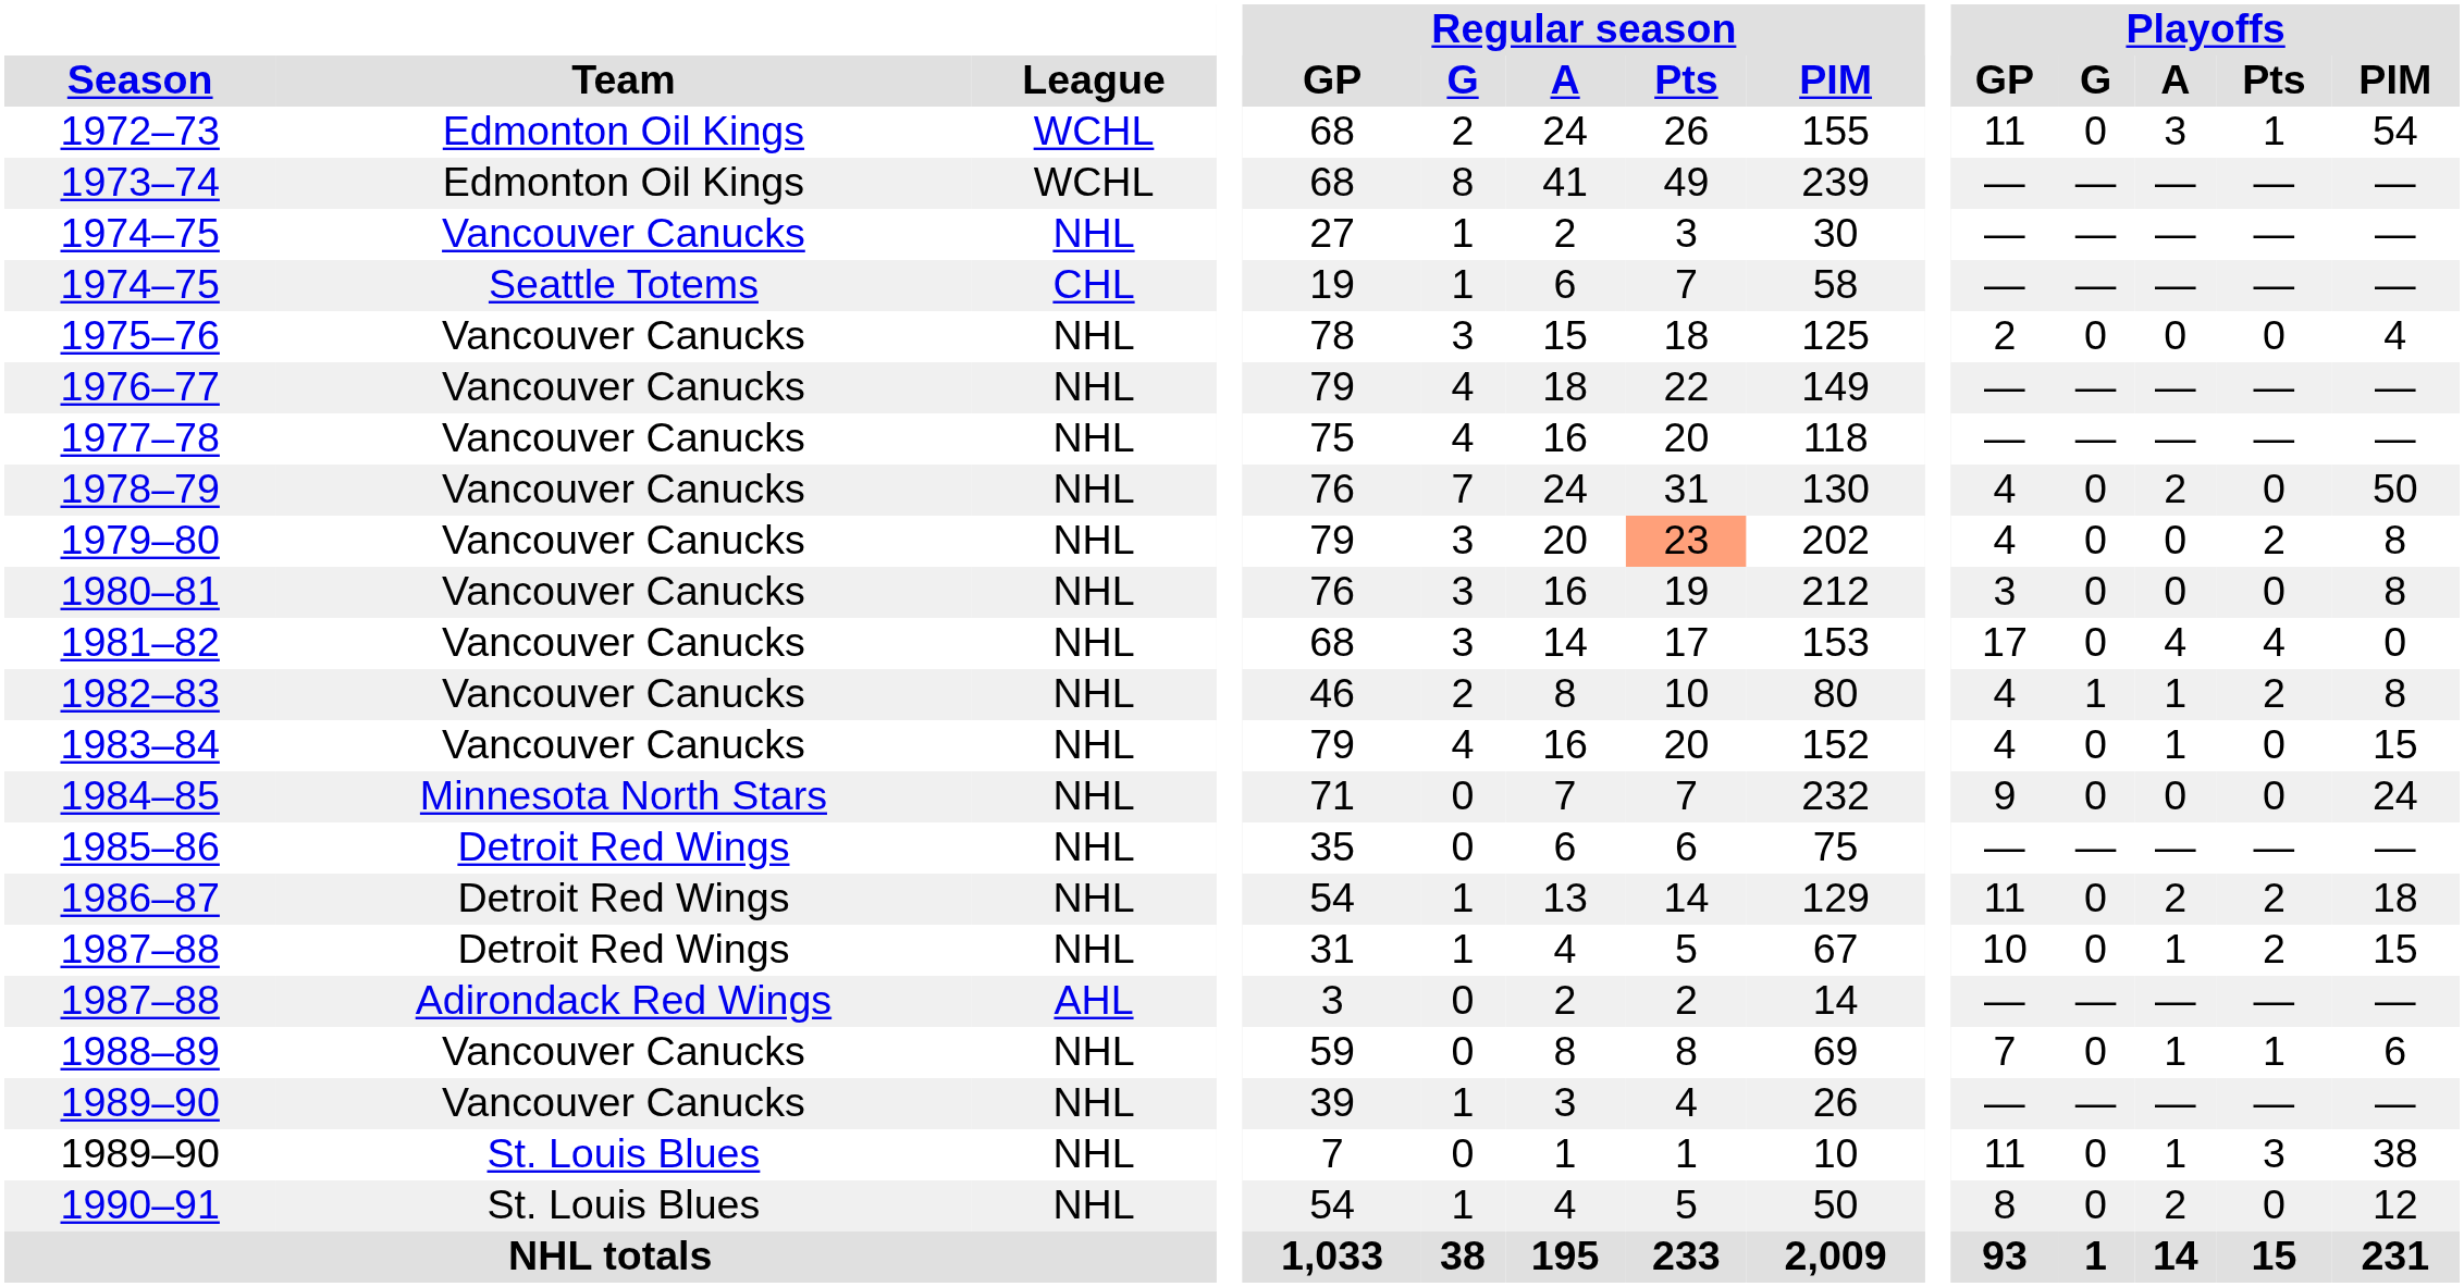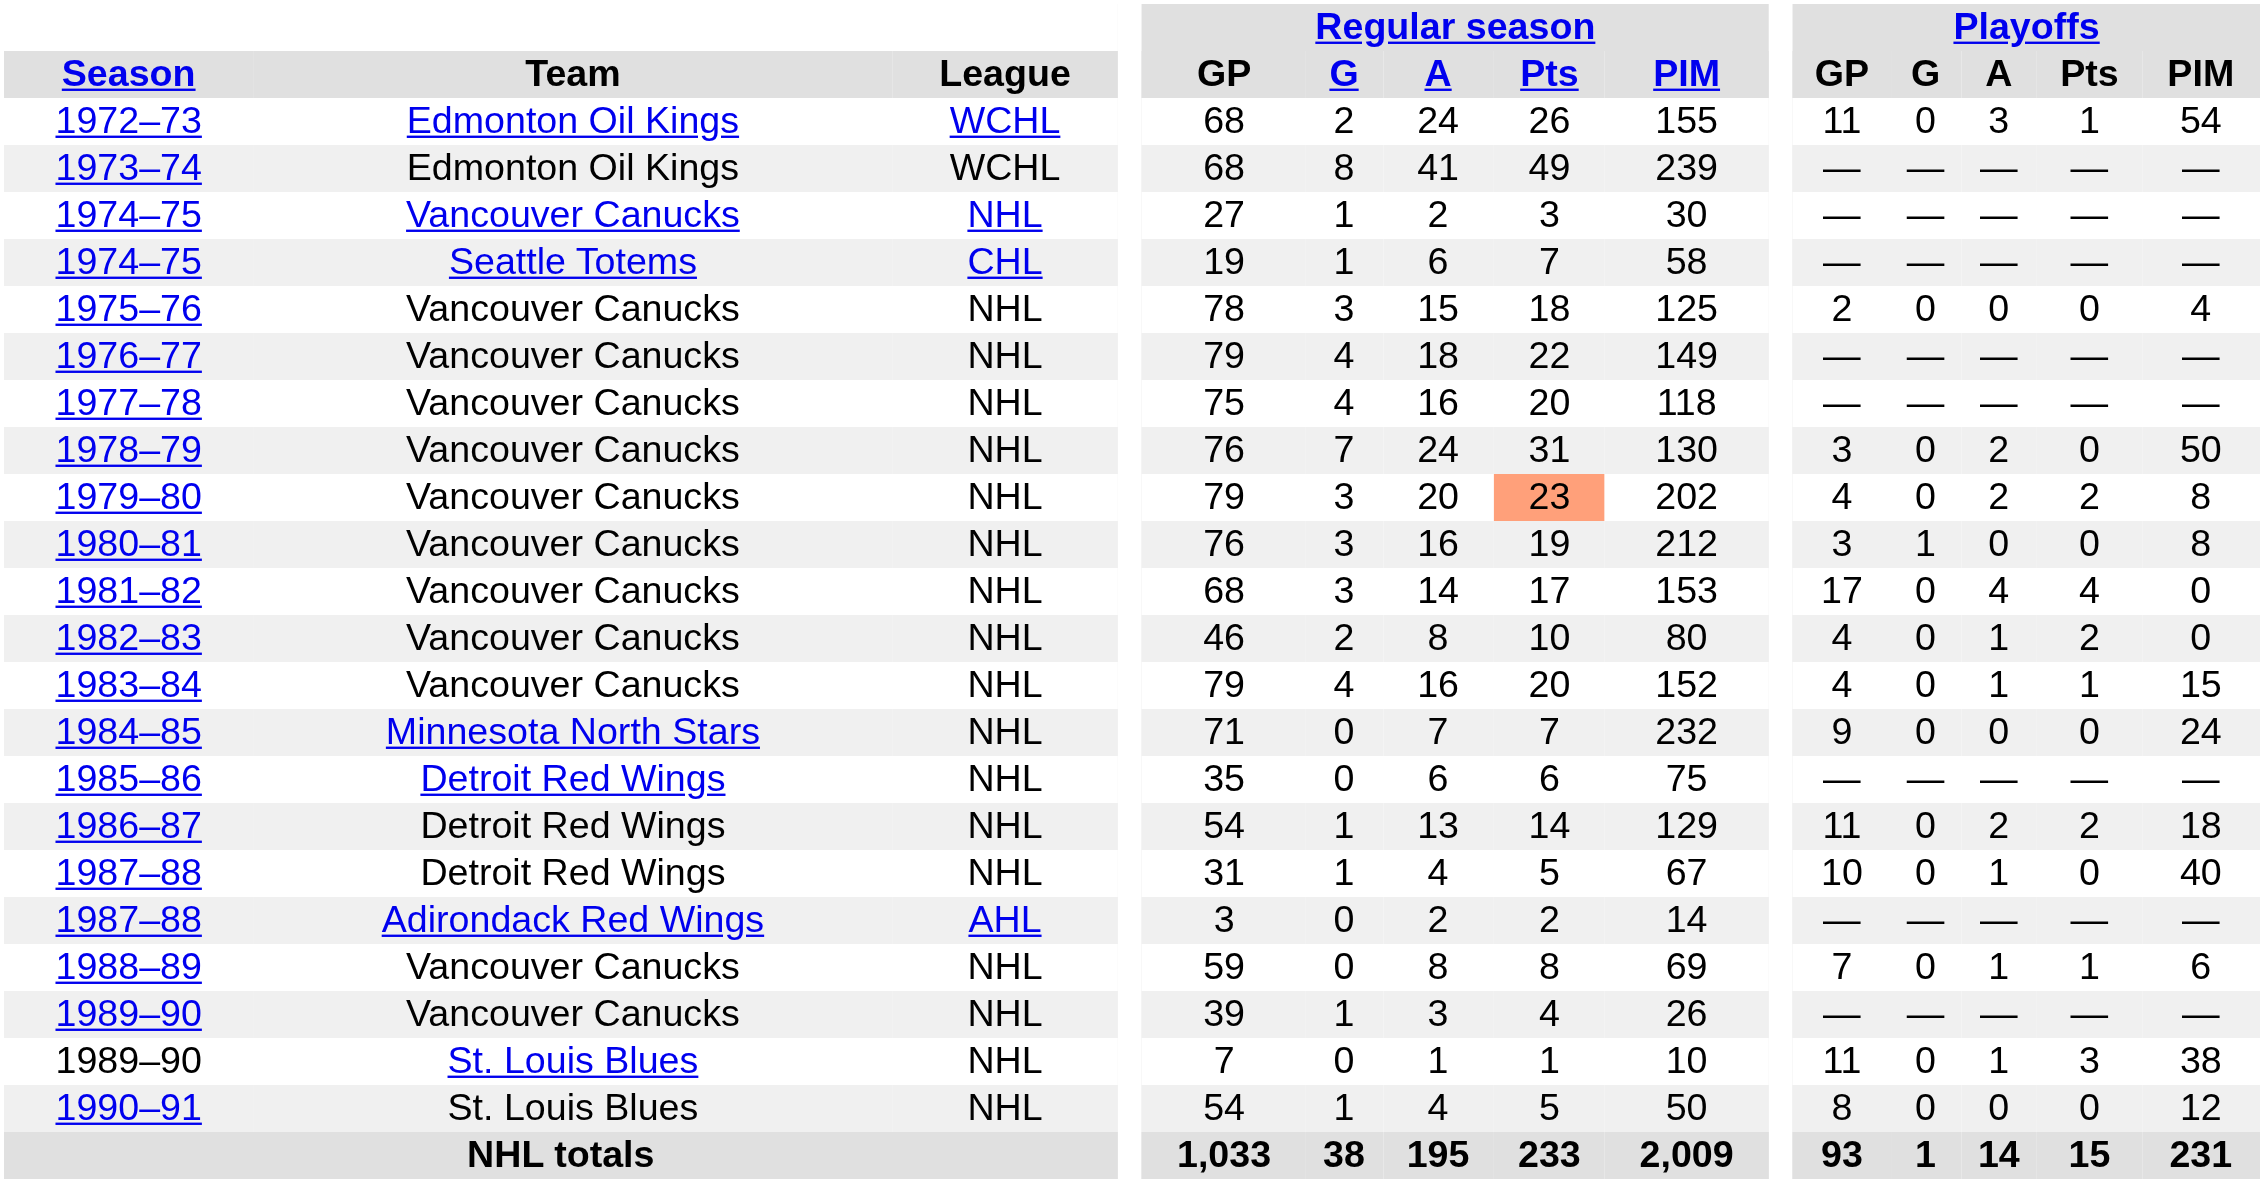 <table border="0" cellpadding="1" cellspacing="0" style="text-align:center; width:60em">
 <tr bgcolor="#e0e0e0">
 <th colspan="3" bgcolor="#ffffff"> </th>
 <th rowspan="99" bgcolor="#ffffff"> </th>
 <th colspan="5"><a href='#'>Regular season</a></th>
 <th rowspan="99" bgcolor="#ffffff"> </th>
 <th colspan="5"><a href='#'>Playoffs</a></th>
 </tr>
 <tr bgcolor="#e0e0e0">
 <th><a href='#'>Season</a></th>
 <th>Team</th>
 <th>League</th>
 <th>GP</th>
 <th><a href='#'>G</a></th>
 <th><a href='#'>A</a></th>
 <th><a href='#'>Pts</a></th>
 <th><a href='#'>PIM</a></th>
 <th>GP</th>
 <th>G</th>
 <th>A</th>
 <th>Pts</th>
 <th>PIM</th>
 </tr>
 <tr>
 <td><a href='#'>1972–73</a></td>
 <td><a href='#'>Edmonton Oil Kings</a></td>
 <td><a href='#'>WCHL</a></td>
 <td>68</td>
 <td>2</td>
 <td>24</td>
 <td>26</td>
 <td>155</td>
 <td>11</td>
 <td>0</td>
 <td>3</td>
 <td>1</td>
 <td>54</td>
 </tr>
 <tr bgcolor="#f0f0f0">
 <td><a href='#'>1973–74</a></td>
 <td>Edmonton Oil Kings</td>
 <td>WCHL</td>
 <td>68</td>
 <td>8</td>
 <td>41</td>
 <td>49</td>
 <td>239</td>
 <td>—</td>
 <td>—</td>
 <td>—</td>
 <td>—</td>
 <td>—</td>
 </tr>
 <tr>
 <td><a href='#'>1974–75</a></td>
 <td><a href='#'>Vancouver Canucks</a></td>
 <td><a href='#'>NHL</a></td>
 <td>27</td>
 <td>1</td>
 <td>2</td>
 <td>3</td>
 <td>30</td>
 <td>—</td>
 <td>—</td>
 <td>—</td>
 <td>—</td>
 <td>—</td>
 </tr>
 <tr bgcolor="#f0f0f0">
 <td><a href='#'>1974–75</a></td>
 <td><a href='#'>Seattle Totems</a></td>
 <td><a href='#'>CHL</a></td>
 <td>19</td>
 <td>1</td>
 <td>6</td>
 <td>7</td>
 <td>58</td>
 <td>—</td>
 <td>—</td>
 <td>—</td>
 <td>—</td>
 <td>—</td>
 </tr>
 <tr>
 <td><a href='#'>1975–76</a></td>
 <td>Vancouver Canucks</td>
 <td>NHL</td>
 <td>78</td>
 <td>3</td>
 <td>15</td>
 <td>18</td>
 <td>125</td>
 <td>2</td>
 <td>0</td>
 <td>0</td>
 <td>0</td>
 <td>4</td>
 </tr>
 <tr bgcolor="#f0f0f0">
 <td><a href='#'>1976–77</a></td>
 <td>Vancouver Canucks</td>
 <td>NHL</td>
 <td>79</td>
 <td>4</td>
 <td>18</td>
 <td>22</td>
 <td>149</td>
 <td>—</td>
 <td>—</td>
 <td>—</td>
 <td>—</td>
 <td>—</td>
 </tr>
 <tr>
 <td><a href='#'>1977–78</a></td>
 <td>Vancouver Canucks</td>
 <td>NHL</td>
 <td>75</td>
 <td>4</td>
 <td>16</td>
 <td>20</td>
 <td>118</td>
 <td>—</td>
 <td>—</td>
 <td>—</td>
 <td>—</td>
 <td>—</td>
 </tr>
 <tr bgcolor="#f0f0f0">
 <td><a href='#'>1978–79</a></td>
 <td>Vancouver Canucks</td>
 <td>NHL</td>
 <td>76</td>
 <td>7</td>
 <td>24</td>
 <td>31</td>
 <td>130</td>
-<td>4</td>
+<td>3</td>
 <td>0</td>
 <td>2</td>
 <td>0</td>
 <td>50</td>
 </tr>
 <tr>
 <td><a href='#'>1979–80</a></td>
 <td>Vancouver Canucks</td>
 <td>NHL</td>
 <td>79</td>
 <td>3</td>
 <td>20</td>
 <td style="background: lightsalmon;">23</td>
 <td>202</td>
 <td>4</td>
 <td>0</td>
-<td>0</td>
+<td>2</td>
 <td>2</td>
 <td>8</td>
 </tr>
 <tr bgcolor="#f0f0f0">
 <td><a href='#'>1980–81</a></td>
 <td>Vancouver Canucks</td>
 <td>NHL</td>
 <td>76</td>
 <td>3</td>
 <td>16</td>
 <td>19</td>
 <td>212</td>
 <td>3</td>
-<td>0</td>
+<td>1</td>
 <td>0</td>
 <td>0</td>
 <td>8</td>
 </tr>
 <tr>
 <td><a href='#'>1981–82</a></td>
 <td>Vancouver Canucks</td>
 <td>NHL</td>
 <td>68</td>
 <td>3</td>
 <td>14</td>
 <td>17</td>
 <td>153</td>
 <td>17</td>
 <td>0</td>
 <td>4</td>
 <td>4</td>
 <td>0</td>
 </tr>
 <tr bgcolor="#f0f0f0">
 <td><a href='#'>1982–83</a></td>
 <td>Vancouver Canucks</td>
 <td>NHL</td>
 <td>46</td>
 <td>2</td>
 <td>8</td>
 <td>10</td>
 <td>80</td>
 <td>4</td>
-<td>1</td>
+<td>0</td>
 <td>1</td>
 <td>2</td>
-<td>8</td>
+<td>0</td>
 </tr>
 <tr>
 <td><a href='#'>1983–84</a></td>
 <td>Vancouver Canucks</td>
 <td>NHL</td>
 <td>79</td>
 <td>4</td>
 <td>16</td>
 <td>20</td>
 <td>152</td>
 <td>4</td>
 <td>0</td>
 <td>1</td>
-<td>0</td>
+<td>1</td>
 <td>15</td>
 </tr>
 <tr bgcolor="#f0f0f0">
 <td><a href='#'>1984–85</a></td>
 <td><a href='#'>Minnesota North Stars</a></td>
 <td>NHL</td>
 <td>71</td>
 <td>0</td>
 <td>7</td>
 <td>7</td>
 <td>232</td>
 <td>9</td>
 <td>0</td>
 <td>0</td>
 <td>0</td>
 <td>24</td>
 </tr>
 <tr>
 <td><a href='#'>1985–86</a></td>
 <td><a href='#'>Detroit Red Wings</a></td>
 <td>NHL</td>
 <td>35</td>
 <td>0</td>
 <td>6</td>
 <td>6</td>
 <td>75</td>
 <td>—</td>
 <td>—</td>
 <td>—</td>
 <td>—</td>
 <td>—</td>
 </tr>
 <tr bgcolor="#f0f0f0">
 <td><a href='#'>1986–87</a></td>
 <td>Detroit Red Wings</td>
 <td>NHL</td>
 <td>54</td>
 <td>1</td>
 <td>13</td>
 <td>14</td>
 <td>129</td>
 <td>11</td>
 <td>0</td>
 <td>2</td>
 <td>2</td>
 <td>18</td>
 </tr>
 <tr>
 <td><a href='#'>1987–88</a></td>
 <td>Detroit Red Wings</td>
 <td>NHL</td>
 <td>31</td>
 <td>1</td>
 <td>4</td>
 <td>5</td>
 <td>67</td>
 <td>10</td>
 <td>0</td>
 <td>1</td>
-<td>2</td>
-<td>15</td>
+<td>0</td>
+<td>40</td>
 </tr>
 <tr bgcolor="#f0f0f0">
 <td><a href='#'>1987–88</a></td>
 <td><a href='#'>Adirondack Red Wings</a></td>
 <td><a href='#'>AHL</a></td>
 <td>3</td>
 <td>0</td>
 <td>2</td>
 <td>2</td>
 <td>14</td>
 <td>—</td>
 <td>—</td>
 <td>—</td>
 <td>—</td>
 <td>—</td>
 </tr>
 <tr>
 <td><a href='#'>1988–89</a></td>
 <td>Vancouver Canucks</td>
 <td>NHL</td>
 <td>59</td>
 <td>0</td>
 <td>8</td>
 <td>8</td>
 <td>69</td>
 <td>7</td>
 <td>0</td>
 <td>1</td>
 <td>1</td>
 <td>6</td>
 </tr>
 <tr bgcolor="#f0f0f0">
 <td><a href='#'>1989–90</a></td>
 <td>Vancouver Canucks</td>
 <td>NHL</td>
 <td>39</td>
 <td>1</td>
 <td>3</td>
 <td>4</td>
 <td>26</td>
 <td>—</td>
 <td>—</td>
 <td>—</td>
 <td>—</td>
 <td>—</td>
 </tr>
 <tr>
 <td>1989–90</td>
 <td><a href='#'>St. Louis Blues</a></td>
 <td>NHL</td>
 <td>7</td>
 <td>0</td>
 <td>1</td>
 <td>1</td>
 <td>10</td>
 <td>11</td>
 <td>0</td>
 <td>1</td>
 <td>3</td>
 <td>38</td>
 </tr>
 <tr bgcolor="#f0f0f0">
 <td><a href='#'>1990–91</a></td>
 <td>St. Louis Blues</td>
 <td>NHL</td>
 <td>54</td>
 <td>1</td>
 <td>4</td>
 <td>5</td>
 <td>50</td>
 <td>8</td>
 <td>0</td>
-<td>2</td>
+<td>0</td>
 <td>0</td>
 <td>12</td>
 </tr>
 <tr bgcolor="#e0e0e0">
 <th colspan="3">NHL totals</th>
 <th>1,033</th>
 <th>38</th>
 <th>195</th>
 <th>233</th>
 <th>2,009</th>
 <th>93</th>
 <th>1</th>
 <th>14</th>
 <th>15</th>
 <th>231</th>
 </tr>
 </table>
